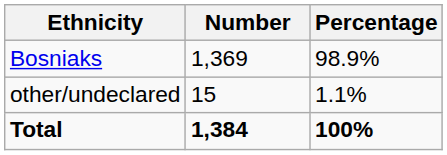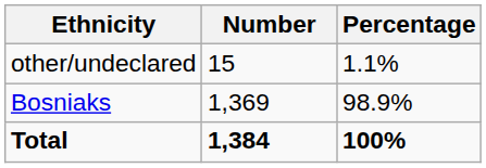 <table class="wikitable">
 <tr>
 <th width="100px">Ethnicity</th>
 <th width="80px">Number</th>
 <th width="80px">Percentage</th>
 </tr>
 <tr>
+<td>other/undeclared</td>
+<td>15</td>
+<td>1.1%</td>
+</tr>
+<tr>
 <td><a href='#'>Bosniaks</a></td>
 <td>1,369</td>
 <td>98.9%</td>
-</tr>
-<tr>
-<td>other/undeclared</td>
-<td>15</td>
-<td>1.1%</td>
 </tr>
 <tr>
 <td><strong>Total</strong></td>
 <td><strong>1,384</strong></td>
 <td><strong>100%</strong></td>
 </tr>
 </table>
